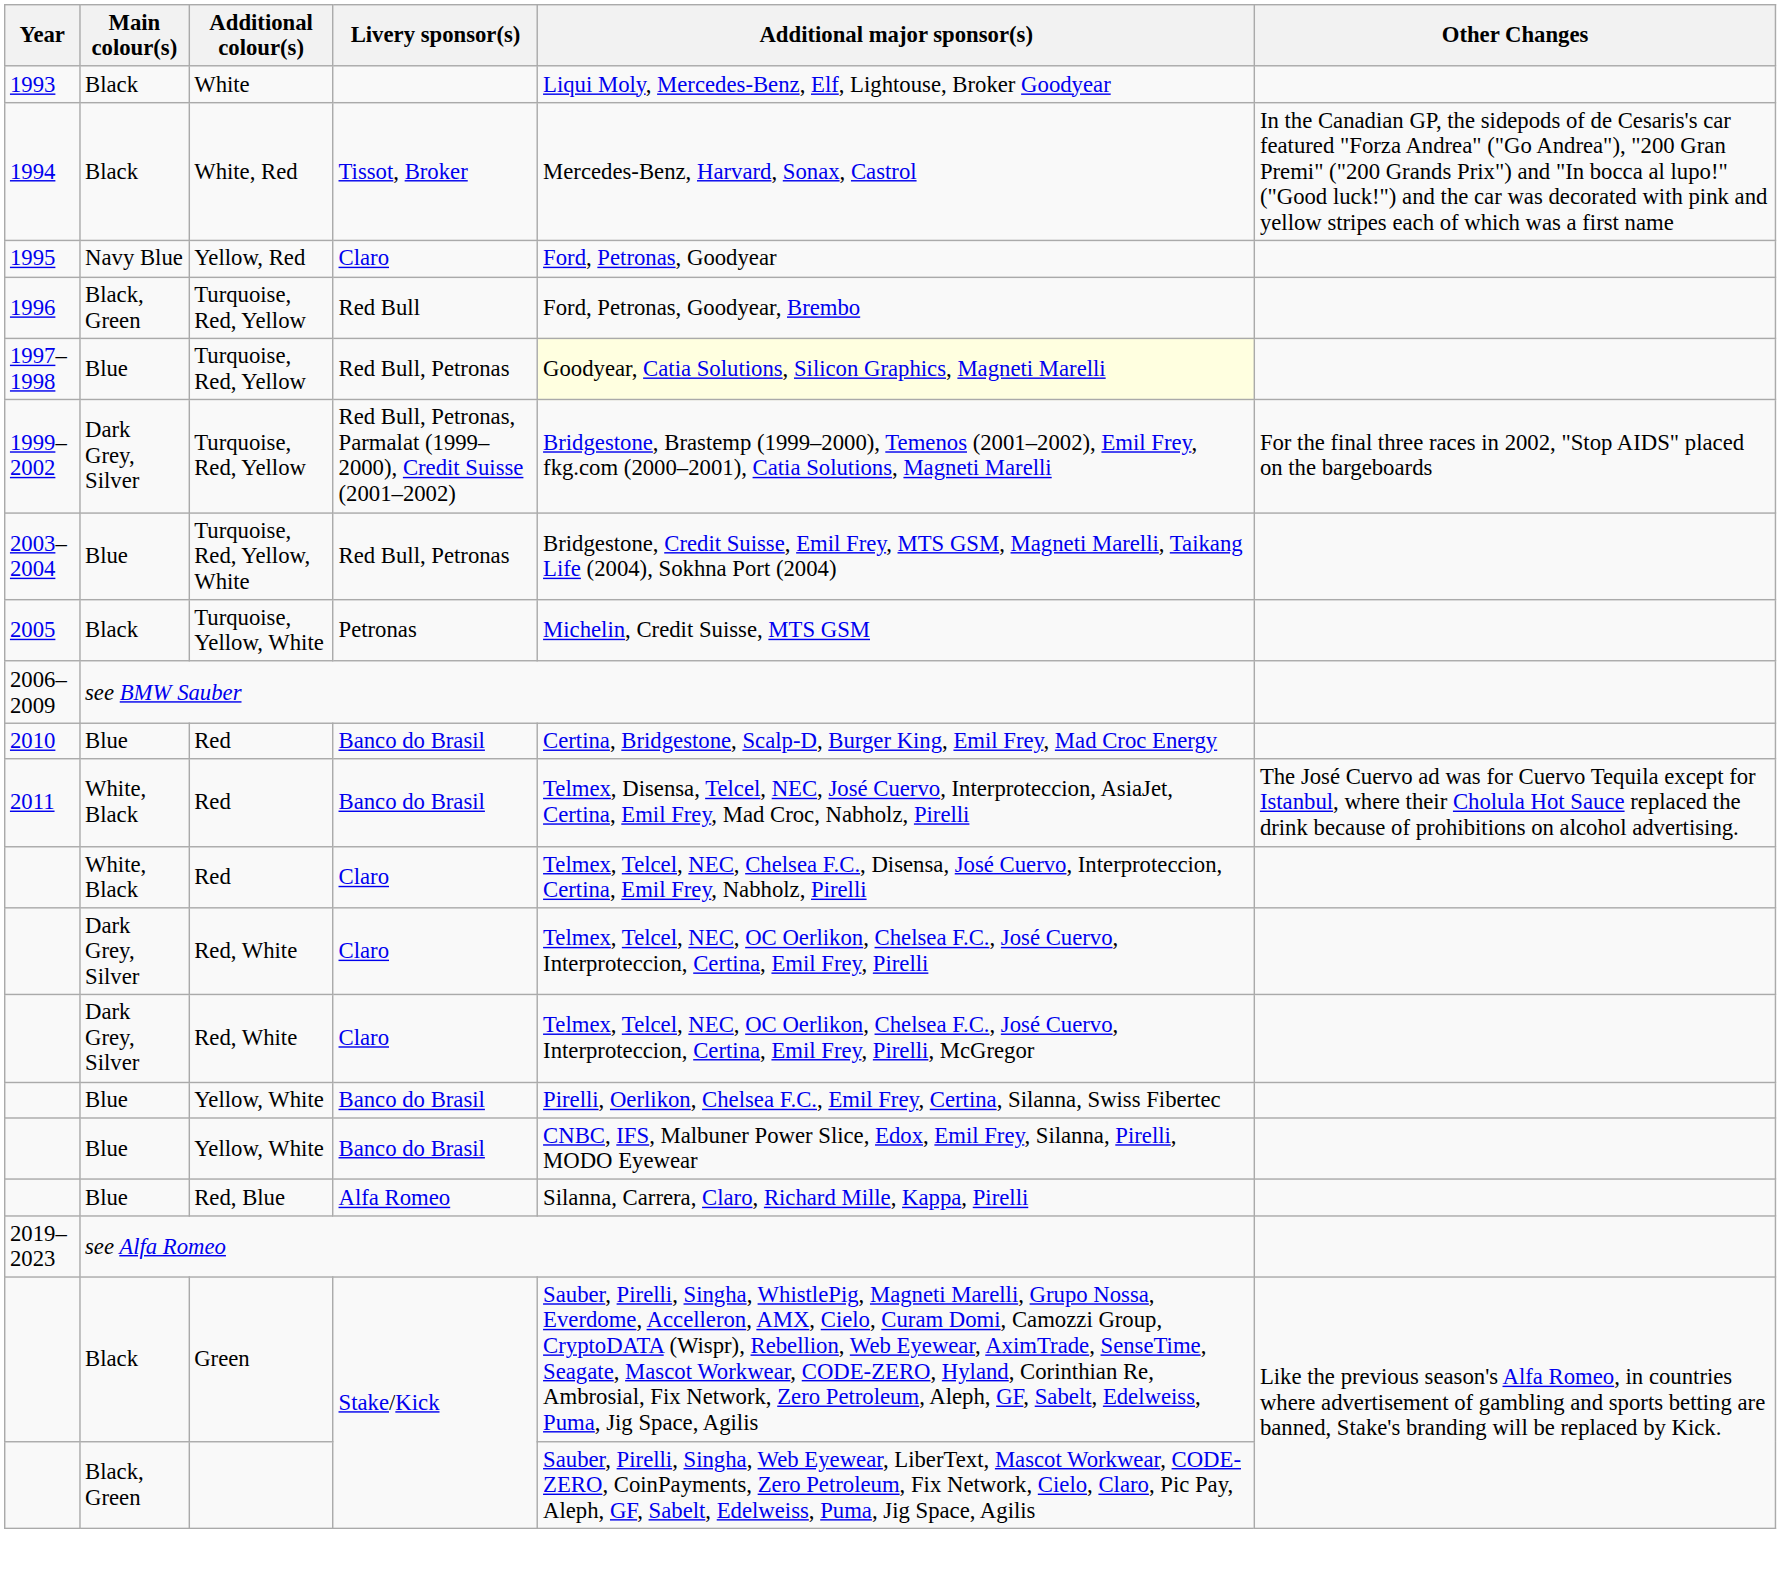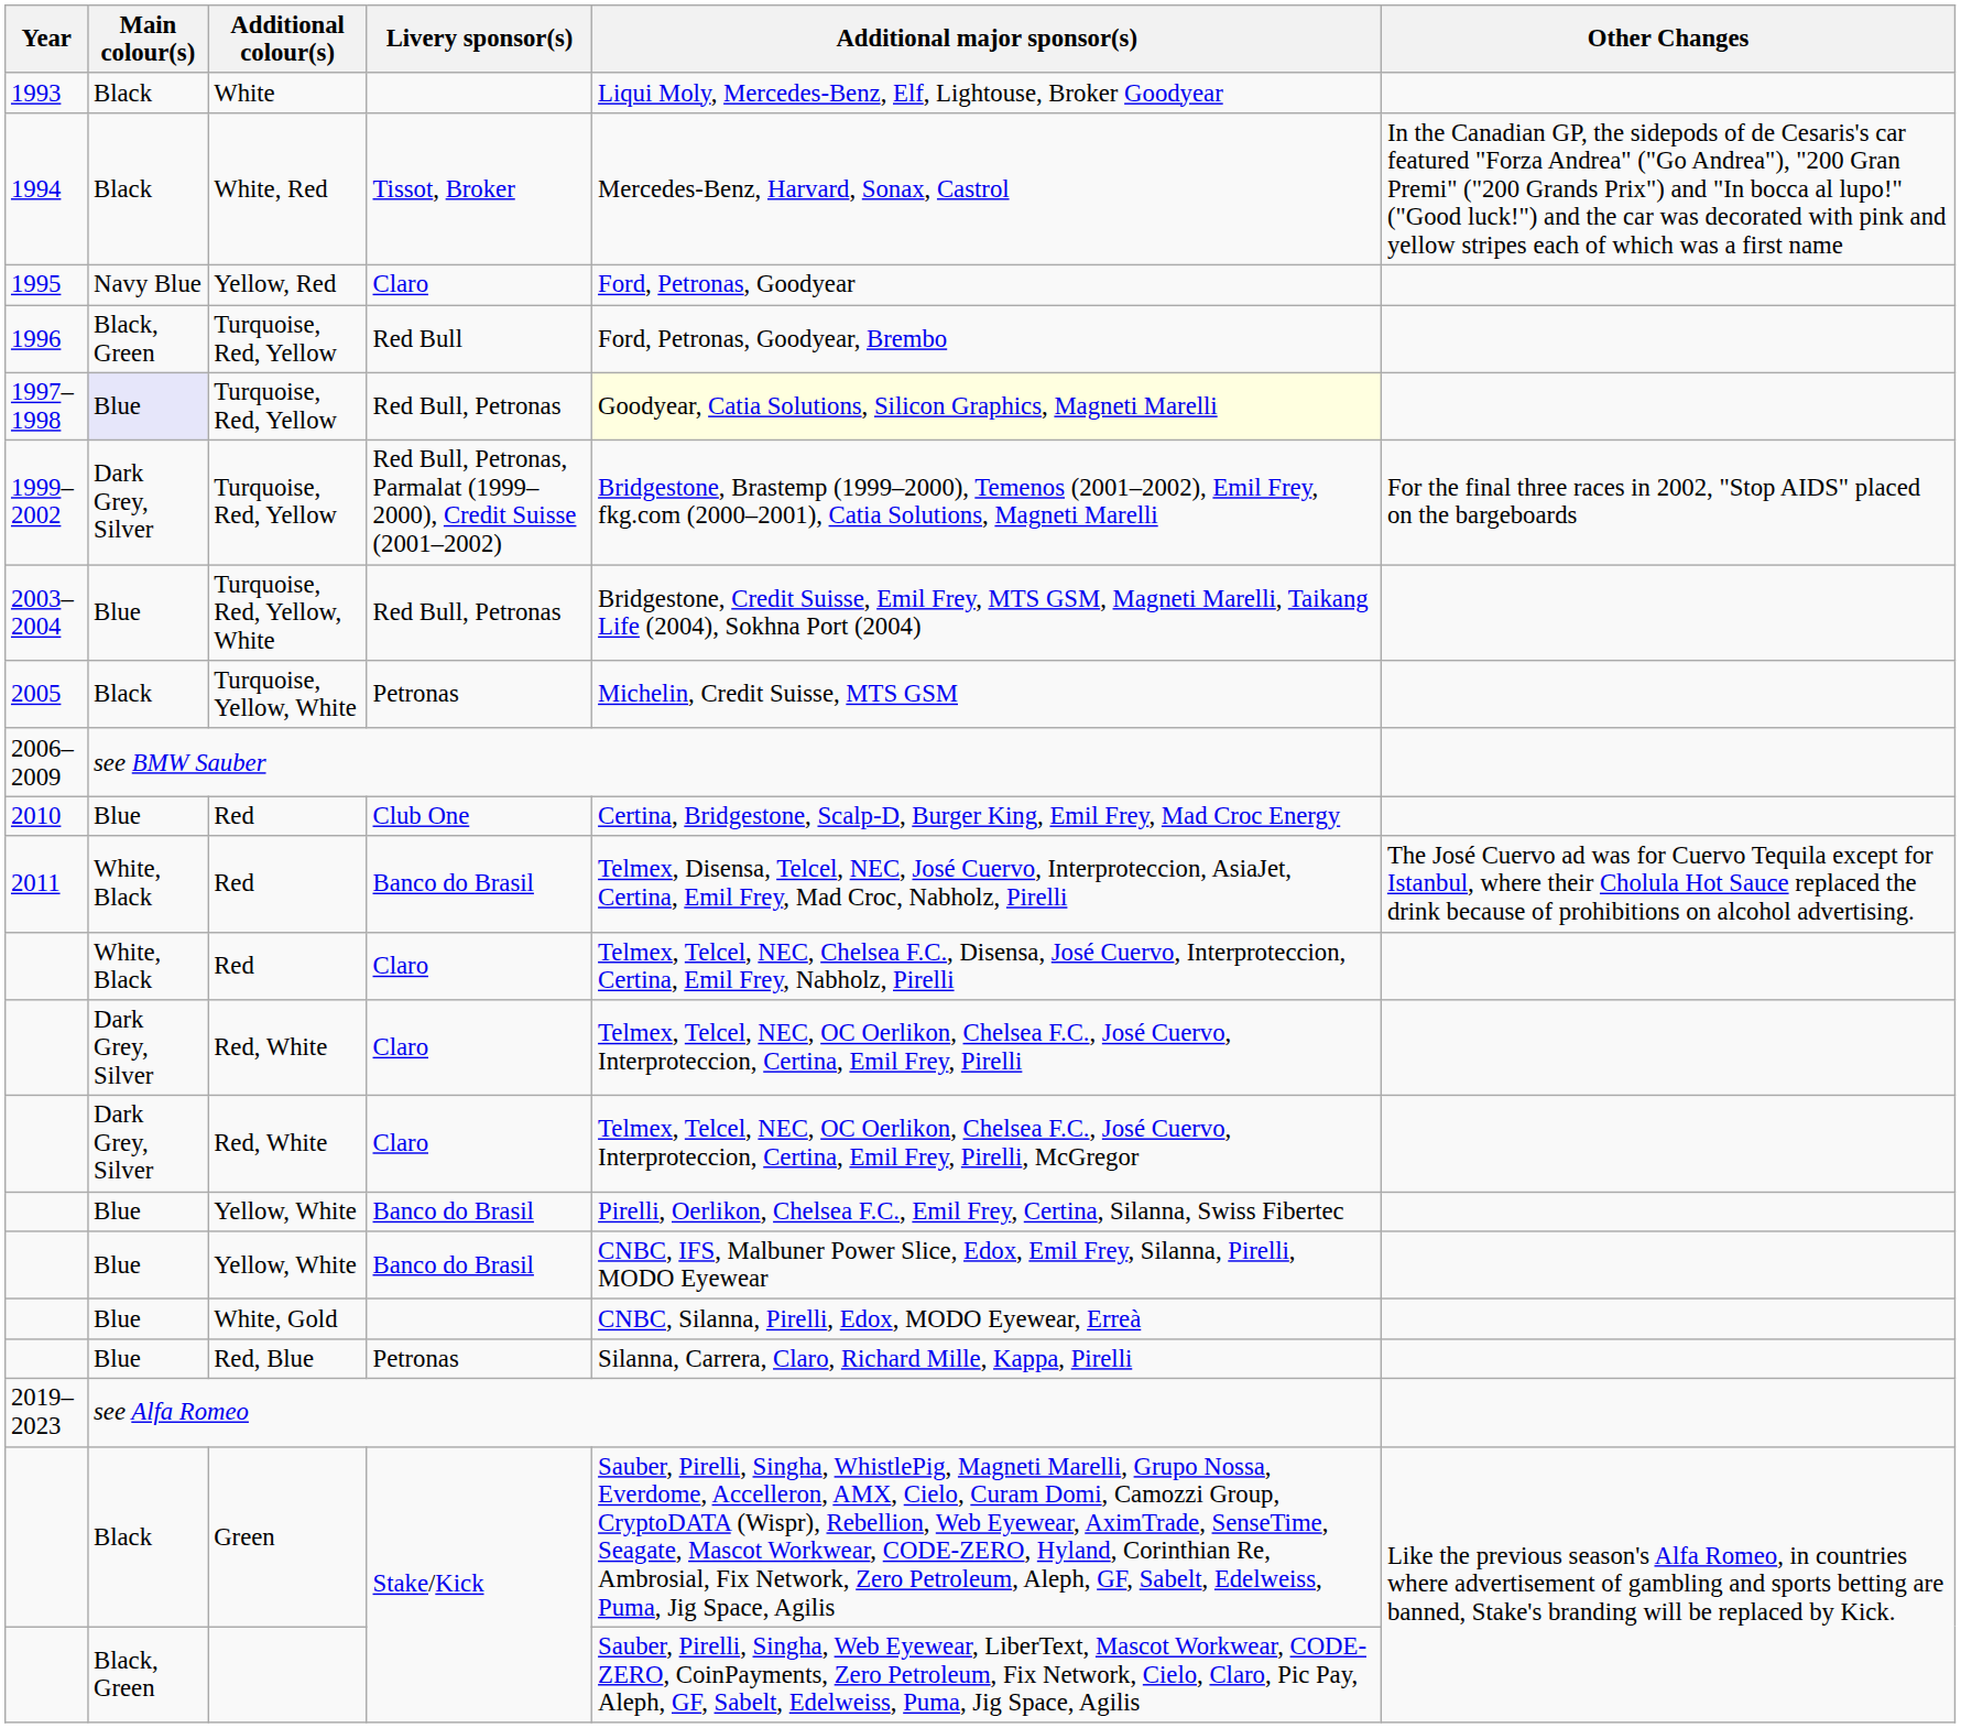 <table class="wikitable">
 <tr>
 <th>Year</th>
 <th>Main colour(s)</th>
 <th>Additional colour(s)</th>
 <th>Livery sponsor(s)</th>
 <th>Additional major sponsor(s)</th>
 <th>Other Changes</th>
 </tr>
 <tr>
 <td><a href='#'>1993</a></td>
 <td>Black</td>
 <td>White</td>
 <td></td>
 <td><a href='#'>Liqui Moly</a>, <a href='#'>Mercedes-Benz</a>, <a href='#'>Elf</a>, Lightouse, Broker <a href='#'>Goodyear</a></td>
 </tr>
 <tr>
 <td><a href='#'>1994</a></td>
 <td>Black</td>
 <td>White, Red</td>
 <td><a href='#'>Tissot</a>, <a href='#'>Broker</a></td>
 <td>Mercedes-Benz, <a href='#'>Harvard</a>, <a href='#'>Sonax</a>, <a href='#'>Castrol</a></td>
 <td>In the Canadian GP, the sidepods of de Cesaris's car featured "Forza Andrea" ("Go Andrea"), "200 Gran Premi" ("200 Grands Prix") and "In bocca al lupo!" ("Good luck!") and the car was decorated with pink and yellow stripes each of which was a first name</td>
 </tr>
 <tr>
 <td><a href='#'>1995</a></td>
 <td>Navy Blue</td>
 <td>Yellow, Red</td>
 <td><a href='#'>Claro</a></td>
 <td><a href='#'>Ford</a>, <a href='#'>Petronas</a>, Goodyear</td>
 <td></td>
 </tr>
 <tr>
 <td><a href='#'>1996</a></td>
 <td>Black, Green</td>
 <td>Turquoise, Red, Yellow</td>
 <td>Red Bull</td>
 <td>Ford, Petronas, Goodyear, <a href='#'>Brembo</a></td>
 <td></td>
 </tr>
 <tr>
 <td><a href='#'>1997</a>–<a href='#'>1998</a></td>
-<td>Blue</td>
+<td style="background: lavender;">Blue</td>
 <td>Turquoise, Red, Yellow</td>
 <td>Red Bull, Petronas</td>
 <td style="background: lightyellow;">Goodyear, <a href='#'>Catia Solutions</a>, <a href='#'>Silicon Graphics</a>, <a href='#'>Magneti Marelli</a></td>
 <td></td>
 </tr>
 <tr>
 <td><a href='#'>1999</a>–<a href='#'>2002</a></td>
 <td>Dark Grey, Silver</td>
 <td>Turquoise, Red, Yellow</td>
 <td>Red Bull, Petronas, Parmalat (1999–2000), <a href='#'>Credit Suisse</a> (2001–2002)</td>
 <td><a href='#'>Bridgestone</a>, Brastemp (1999–2000), <a href='#'>Temenos</a> (2001–2002), <a href='#'>Emil Frey</a>, fkg.com (2000–2001), <a href='#'>Catia Solutions</a>, <a href='#'>Magneti Marelli</a></td>
 <td>For the final three races in 2002, "Stop AIDS" placed on the bargeboards</td>
 </tr>
 <tr>
 <td><a href='#'>2003</a>–<a href='#'>2004</a></td>
 <td>Blue</td>
 <td>Turquoise, Red, Yellow, White</td>
 <td>Red Bull, Petronas</td>
 <td>Bridgestone, <a href='#'>Credit Suisse</a>, <a href='#'>Emil Frey</a>, <a href='#'>MTS GSM</a>, <a href='#'>Magneti Marelli</a>, <a href='#'>Taikang Life</a> (2004), Sokhna Port (2004)</td>
 <td></td>
 </tr>
 <tr>
 <td><a href='#'>2005</a></td>
 <td>Black</td>
 <td>Turquoise, Yellow, White</td>
 <td>Petronas</td>
 <td><a href='#'>Michelin</a>, Credit Suisse, <a href='#'>MTS GSM</a></td>
 <td></td>
 </tr>
 <tr>
 <td>2006–2009</td>
 <td colspan=4><em>see <a href='#'>BMW Sauber</a></em></td>
 <td></td>
 </tr>
 <tr>
 <td><a href='#'>2010</a></td>
 <td>Blue</td>
 <td>Red</td>
-<td><a href='#'>Banco do Brasil</a></td>
+<td><a href='#'>Club One</a></td>
 <td><a href='#'>Certina</a>, <a href='#'>Bridgestone</a>, <a href='#'>Scalp-D</a>, <a href='#'>Burger King</a>, <a href='#'>Emil Frey</a>, <a href='#'>Mad Croc Energy</a></td>
 <td></td>
 </tr>
 <tr>
 <td><a href='#'>2011</a></td>
 <td>White, Black</td>
 <td>Red</td>
 <td><a href='#'>Banco do Brasil</a></td>
 <td><a href='#'>Telmex</a>, Disensa, <a href='#'>Telcel</a>, <a href='#'>NEC</a>, <a href='#'>José Cuervo</a>, Interproteccion, AsiaJet, <a href='#'>Certina</a>, <a href='#'>Emil Frey</a>, Mad Croc, Nabholz, <a href='#'>Pirelli</a></td>
 <td>The José Cuervo ad was for Cuervo Tequila except for <a href='#'>Istanbul</a>, where their <a href='#'>Cholula Hot Sauce</a> replaced the drink because of prohibitions on alcohol advertising.</td>
 </tr>
 <tr>
 <td></td>
 <td>White, Black</td>
 <td>Red</td>
 <td><a href='#'>Claro</a></td>
 <td><a href='#'>Telmex</a>, <a href='#'>Telcel</a>, <a href='#'>NEC</a>, <a href='#'>Chelsea F.C.</a>, Disensa, <a href='#'>José Cuervo</a>, Interproteccion, <a href='#'>Certina</a>, <a href='#'>Emil Frey</a>, Nabholz, <a href='#'>Pirelli</a></td>
 <td></td>
 </tr>
 <tr>
 <td></td>
 <td>Dark Grey, Silver</td>
 <td>Red, White</td>
 <td><a href='#'>Claro</a></td>
 <td><a href='#'>Telmex</a>, <a href='#'>Telcel</a>, <a href='#'>NEC</a>, <a href='#'>OC Oerlikon</a>, <a href='#'>Chelsea F.C.</a>, <a href='#'>José Cuervo</a>, Interproteccion, <a href='#'>Certina</a>, <a href='#'>Emil Frey</a>, <a href='#'>Pirelli</a></td>
 <td></td>
 </tr>
 <tr>
 <td></td>
 <td>Dark Grey, Silver</td>
 <td>Red, White</td>
 <td><a href='#'>Claro</a></td>
 <td><a href='#'>Telmex</a>, <a href='#'>Telcel</a>, <a href='#'>NEC</a>, <a href='#'>OC Oerlikon</a>, <a href='#'>Chelsea F.C.</a>, <a href='#'>José Cuervo</a>, Interproteccion, <a href='#'>Certina</a>, <a href='#'>Emil Frey</a>, <a href='#'>Pirelli</a>, McGregor</td>
 <td></td>
 </tr>
 <tr>
 <td></td>
 <td>Blue</td>
 <td>Yellow, White</td>
 <td><a href='#'>Banco do Brasil</a></td>
 <td><a href='#'>Pirelli</a>, <a href='#'>Oerlikon</a>, <a href='#'>Chelsea F.C.</a>, <a href='#'>Emil Frey</a>, <a href='#'>Certina</a>, Silanna, Swiss Fibertec</td>
 <td></td>
 </tr>
 <tr>
 <td></td>
 <td>Blue</td>
 <td>Yellow, White</td>
 <td><a href='#'>Banco do Brasil</a></td>
 <td><a href='#'>CNBC</a>, <a href='#'>IFS</a>, Malbuner Power Slice, <a href='#'>Edox</a>, <a href='#'>Emil Frey</a>, Silanna, <a href='#'>Pirelli</a>, MODO Eyewear</td>
 <td></td>
 </tr>
 <tr>
 <td></td>
 <td>Blue</td>
+<td>White, Gold</td>
+<td></td>
+<td><a href='#'>CNBC</a>, Silanna, <a href='#'>Pirelli</a>, <a href='#'>Edox</a>, MODO Eyewear, <a href='#'>Erreà</a></td>
+<td></td>
+</tr>
+<tr>
+<td></td>
+<td>Blue</td>
 <td>Red, Blue</td>
-<td><a href='#'>Alfa Romeo</a></td>
+<td>Petronas</td>
 <td>Silanna, Carrera, <a href='#'>Claro</a>, <a href='#'>Richard Mille</a>, <a href='#'>Kappa</a>, <a href='#'>Pirelli</a></td>
 <td></td>
 </tr>
 <tr>
 <td>2019–2023</td>
 <td colspan="4"><em>see <a href='#'>Alfa Romeo</a></em></td>
 <td></td>
 </tr>
 <tr>
 <td></td>
 <td>Black</td>
 <td>Green</td>
 <td rowspan=2><a href='#'>Stake</a>/<a href='#'>Kick</a></td>
 <td><a href='#'>Sauber</a>, <a href='#'>Pirelli</a>, <a href='#'>Singha</a>, <a href='#'>WhistlePig</a>, <a href='#'>Magneti Marelli</a>, <a href='#'>Grupo Nossa</a>, <a href='#'>Everdome</a>, <a href='#'>Accelleron</a>, <a href='#'>AMX</a>, <a href='#'>Cielo</a>, <a href='#'>Curam Domi</a>, Camozzi Group, <a href='#'>CryptoDATA</a> (Wispr), <a href='#'>Rebellion</a>, <a href='#'>Web Eyewear</a>, <a href='#'>AximTrade</a>, <a href='#'>SenseTime</a>, <a href='#'>Seagate</a>, <a href='#'>Mascot Workwear</a>, <a href='#'>CODE-ZERO</a>, <a href='#'>Hyland</a>, Corinthian Re, Ambrosial, Fix Network, <a href='#'>Zero Petroleum</a>, Aleph, <a href='#'>GF</a>, <a href='#'>Sabelt</a>, <a href='#'>Edelweiss</a>, <a href='#'>Puma</a>, Jig Space, Agilis</td>
 <td rowspan=2>Like the previous season's <a href='#'>Alfa Romeo</a>, in countries where advertisement of gambling and sports betting are banned, Stake's branding will be replaced by Kick.</td>
 </tr>
 <tr>
 <td></td>
 <td>Black, Green</td>
 <td></td>
 <td><a href='#'>Sauber</a>, <a href='#'>Pirelli</a>, <a href='#'>Singha</a>, <a href='#'>Web Eyewear</a>, LiberText, <a href='#'>Mascot Workwear</a>, <a href='#'>CODE-ZERO</a>, CoinPayments, <a href='#'>Zero Petroleum</a>, Fix Network, <a href='#'>Cielo</a>, <a href='#'>Claro</a>, Pic Pay, Aleph, <a href='#'>GF</a>, <a href='#'>Sabelt</a>, <a href='#'>Edelweiss</a>, <a href='#'>Puma</a>, Jig Space, Agilis</td>
 </tr>
 </table>
